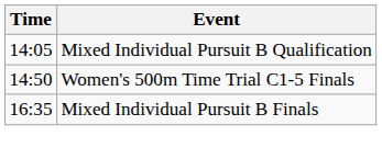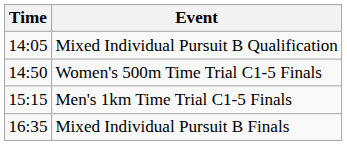 <table class="wikitable">
 <tr>
 <th>Time</th>
 <th>Event</th>
 </tr>
 <tr>
 <td>14:05</td>
 <td>Mixed Individual Pursuit B Qualification</td>
 </tr>
 <tr>
 <td>14:50</td>
 <td>Women's 500m Time Trial C1-5 Finals</td>
 </tr>
 <tr>
+<td>15:15</td>
+<td>Men's 1km Time Trial C1-5 Finals</td>
+</tr>
+<tr>
 <td>16:35</td>
 <td>Mixed Individual Pursuit B Finals</td>
 </tr>
 </table>
